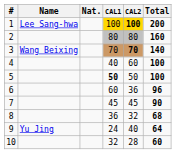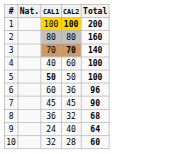 <table class="wikitable sortable" style="text-align:center;">
 <tr>
 <th>#</th>
-<th>Name</th>
 <th>Nat.</th>
 <th><small>CAL1</small></th>
 <th><small>CAL2</small></th>
 <th>Total</th>
 </tr>
 <tr>
 <td>1</td>
-<td align=left><a href='#'>Lee Sang-hwa</a></td>
 <td></td>
 <td bgcolor=gold>100</td>
 <td bgcolor=gold><strong>100</strong></td>
 <td><strong>200</strong></td>
 </tr>
 <tr>
 <td>2</td>
-<td align=left></td>
 <td></td>
 <td bgcolor=silver>80</td>
 <td bgcolor=silver>80</td>
 <td><strong>160</strong></td>
 </tr>
 <tr>
 <td>3</td>
-<td align=left><a href='#'>Wang Beixing</a></td>
 <td></td>
 <td bgcolor=cc9966>70</td>
 <td bgcolor=cc9966><strong>70</strong></td>
 <td><strong>140</strong></td>
 </tr>
 <tr>
 <td>4</td>
-<td align=left></td>
 <td></td>
 <td>40</td>
 <td>60</td>
 <td><strong>100</strong></td>
 </tr>
 <tr>
 <td>5</td>
-<td align=left></td>
 <td></td>
 <td><strong>50</strong></td>
 <td>50</td>
 <td><strong>100</strong></td>
 </tr>
 <tr>
 <td>6</td>
-<td align=left></td>
 <td></td>
 <td>60</td>
 <td>36</td>
 <td><strong>96</strong></td>
 </tr>
 <tr>
 <td>7</td>
-<td align=left></td>
 <td></td>
 <td>45</td>
 <td>45</td>
 <td><strong>90</strong></td>
 </tr>
 <tr>
 <td>8</td>
-<td align=left></td>
 <td></td>
 <td>36</td>
 <td>32</td>
 <td><strong>68</strong></td>
 </tr>
 <tr>
 <td>9</td>
-<td align=left><a href='#'>Yu Jing</a></td>
 <td></td>
 <td>24</td>
 <td>40</td>
 <td><strong>64</strong></td>
 </tr>
 <tr>
 <td>10</td>
-<td align=left></td>
 <td></td>
 <td>32</td>
 <td>28</td>
 <td><strong>60</strong></td>
 </tr>
 </table>
